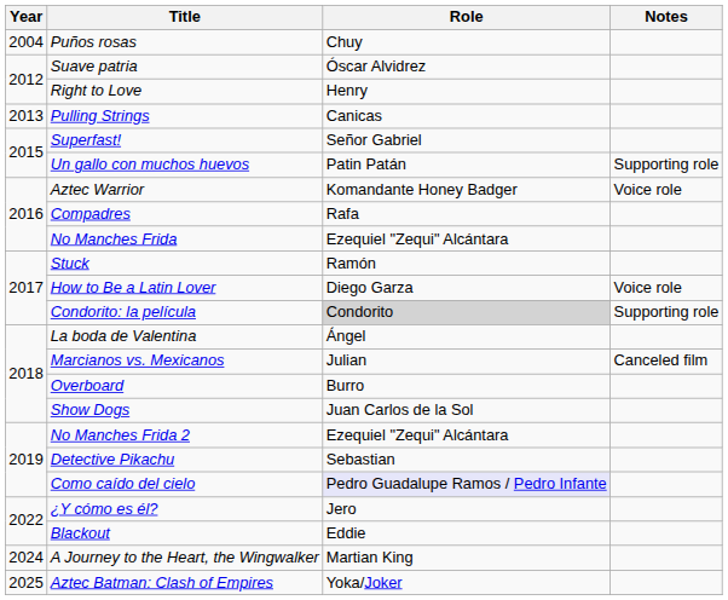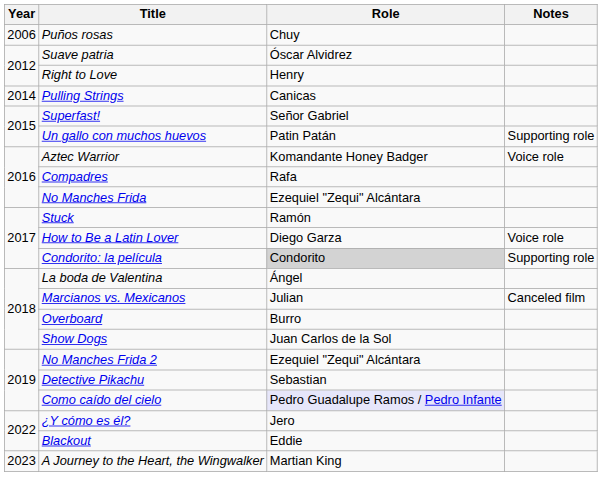 <table class="wikitable sortable">
 <tr>
 <th>Year</th>
 <th>Title</th>
 <th>Role</th>
 <th>Notes</th>
 </tr>
 <tr>
-<td>2004</td>
+<td>2006</td>
 <td><em>Puños rosas</em></td>
 <td>Chuy</td>
 <td></td>
 </tr>
 <tr>
 <td rowspan="2">2012</td>
 <td><em>Suave patria</em></td>
 <td>Óscar Alvidrez</td>
 <td></td>
 </tr>
 <tr>
 <td><em>Right to Love</em></td>
 <td>Henry</td>
 <td></td>
 </tr>
 <tr>
-<td>2013</td>
+<td>2014</td>
 <td><em><a href='#'>Pulling Strings</a></em></td>
 <td>Canicas</td>
 <td></td>
 </tr>
 <tr>
 <td rowspan="2">2015</td>
 <td><em><a href='#'>Superfast!</a></em></td>
 <td>Señor Gabriel</td>
 <td></td>
 </tr>
 <tr>
 <td><em><a href='#'>Un gallo con muchos huevos</a></em></td>
 <td>Patin Patán</td>
 <td>Supporting role</td>
 </tr>
 <tr>
 <td rowspan="3">2016</td>
 <td><em>Aztec Warrior</em></td>
 <td>Komandante Honey Badger</td>
 <td>Voice role</td>
 </tr>
 <tr>
 <td><em><a href='#'>Compadres</a></em></td>
 <td>Rafa</td>
 <td></td>
 </tr>
 <tr>
 <td><em><a href='#'>No Manches Frida</a></em></td>
 <td>Ezequiel "Zequi" Alcántara</td>
 <td></td>
 </tr>
 <tr>
 <td rowspan="3">2017</td>
 <td><em><a href='#'>Stuck</a></em></td>
 <td>Ramón</td>
 <td></td>
 </tr>
 <tr>
 <td><em><a href='#'>How to Be a Latin Lover</a></em></td>
 <td>Diego Garza</td>
 <td>Voice role</td>
 </tr>
 <tr>
 <td><em><a href='#'>Condorito: la película</a></em></td>
 <td style="background: lightgrey;">Condorito</td>
 <td>Supporting role</td>
 </tr>
 <tr>
 <td rowspan="4">2018</td>
 <td><em>La boda de Valentina</em></td>
 <td>Ángel</td>
 <td></td>
 </tr>
 <tr>
 <td><em><a href='#'>Marcianos vs. Mexicanos</a></em></td>
 <td>Julian</td>
 <td>Canceled film</td>
 </tr>
 <tr>
 <td><em><a href='#'>Overboard</a></em></td>
 <td>Burro</td>
 <td></td>
 </tr>
 <tr>
 <td><em><a href='#'>Show Dogs</a></em></td>
 <td>Juan Carlos de la Sol</td>
 <td></td>
 </tr>
 <tr>
 <td rowspan="3">2019</td>
 <td><em><a href='#'>No Manches Frida 2</a></em></td>
 <td>Ezequiel "Zequi" Alcántara</td>
 <td></td>
 </tr>
 <tr>
 <td><em><a href='#'>Detective Pikachu</a></em></td>
 <td>Sebastian</td>
 <td></td>
 </tr>
 <tr>
 <td><em><a href='#'>Como caído del cielo</a></em></td>
 <td style="background: lavender;">Pedro Guadalupe Ramos / <a href='#'>Pedro Infante</a></td>
 <td></td>
 </tr>
 <tr>
 <td rowspan="2">2022</td>
 <td><em><a href='#'>¿Y cómo es él?</a></em></td>
 <td>Jero</td>
 <td></td>
 </tr>
 <tr>
 <td><em><a href='#'>Blackout</a></em></td>
 <td>Eddie</td>
 <td></td>
 </tr>
 <tr>
-<td>2024</td>
+<td>2023</td>
 <td><em>A Journey to the Heart, the Wingwalker</em></td>
 <td>Martian King</td>
 <td></td>
 </tr>
-<tr>
-<td>2025</td>
-<td><em><a href='#'>Aztec Batman: Clash of Empires</a></em></td>
-<td>Yoka/<a href='#'>Joker</a></td>
-<td></td>
-</tr>
 </table>
